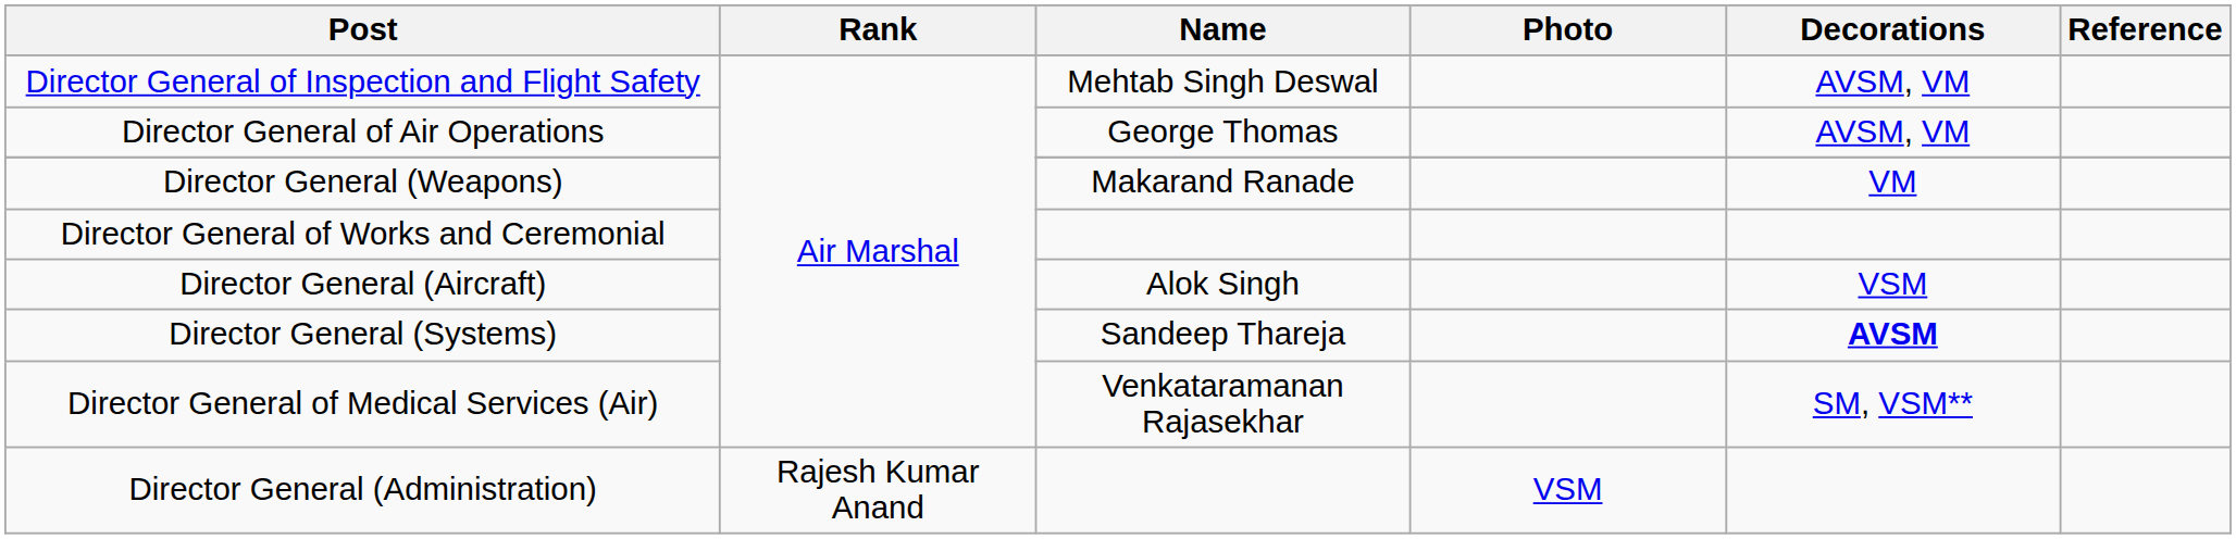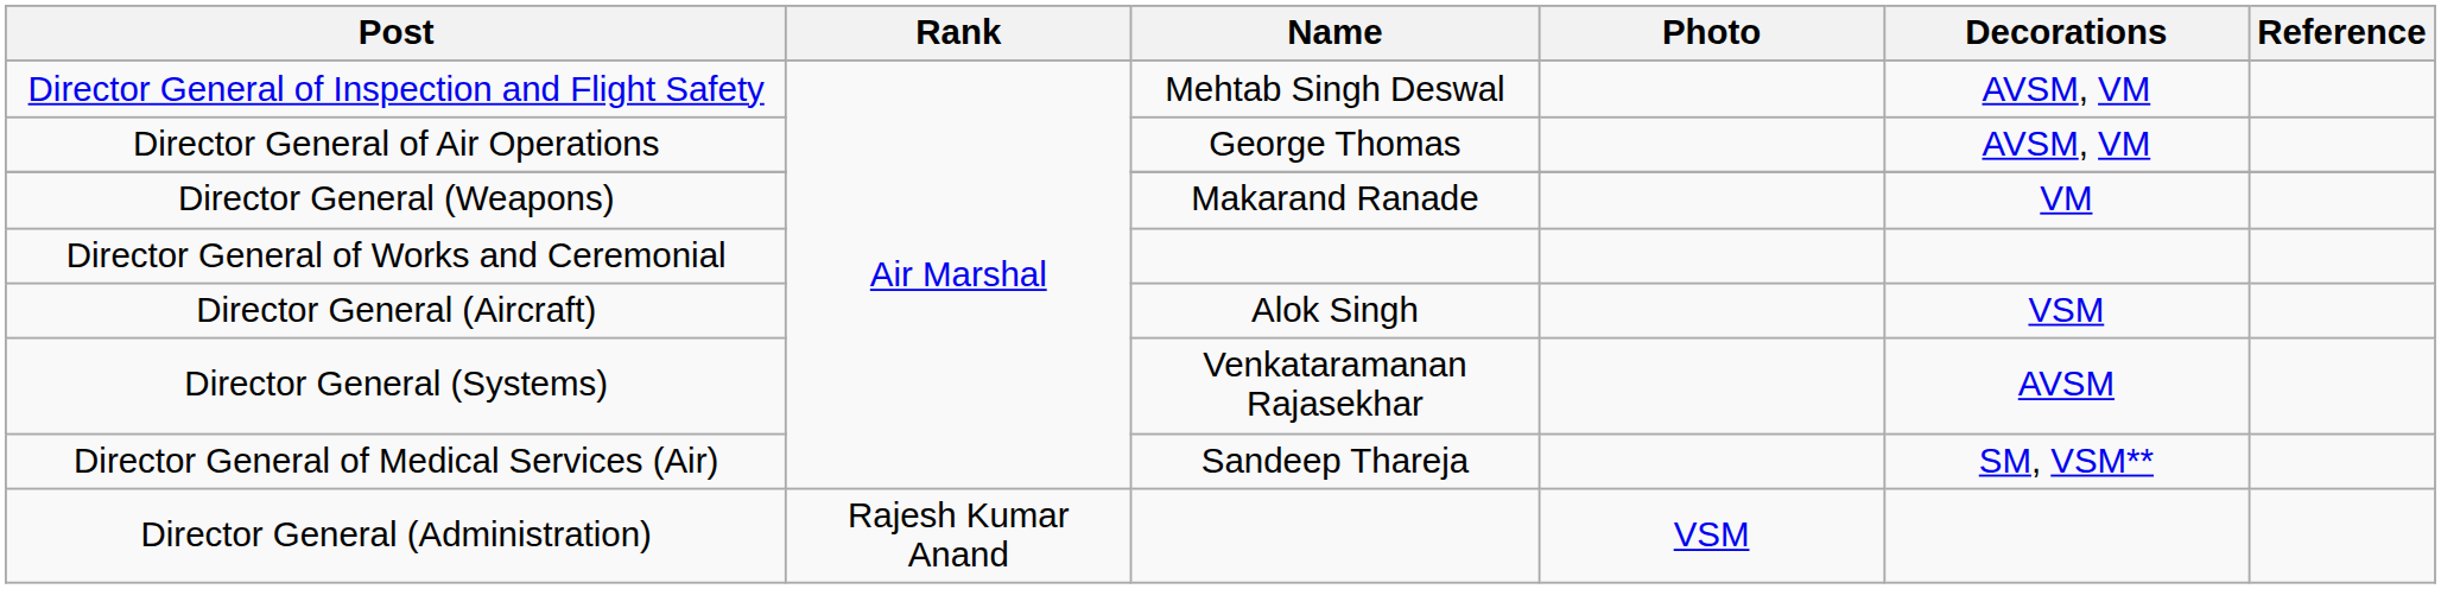 <table class="wikitable" style="text-align:center">
 <tr style="background:#ccc;">
 <th scope="col" style="width: 350px;">Post</th>
 <th scope="col" style="width: 150px;">Rank</th>
 <th scope="col" style="width: 180px;">Name</th>
 <th scope="col" style="width: 150px;">Photo</th>
 <th scope="col" style="width: 160px;">Decorations</th>
 <th scope="col" style="width: 5px;">Reference</th>
 </tr>
 <tr>
 <td><a href='#'>Director General of Inspection and Flight Safety</a></td>
 <td rowspan="8"><a href='#'>Air Marshal</a></td>
 <td>Mehtab Singh Deswal</td>
 <td></td>
 <td><a href='#'>AVSM</a>, <a href='#'>VM</a></td>
 <td></td>
 </tr>
 <tr>
 <td>Director General of Air Operations</td>
 <td>George Thomas</td>
 <td></td>
 <td><a href='#'>AVSM</a>, <a href='#'>VM</a></td>
 <td></td>
 </tr>
 <tr>
 </tr>
 <tr>
 <td>Director General (Weapons)</td>
 <td>Makarand Ranade</td>
 <td></td>
 <td><a href='#'>VM</a></td>
 <td></td>
 </tr>
 <tr>
 <td>Director General of Works and Ceremonial</td>
 <td></td>
 <td></td>
 <td></td>
 <td></td>
 </tr>
 <tr>
 <td>Director General (Aircraft)</td>
 <td>Alok Singh</td>
 <td></td>
 <td><a href='#'>VSM</a></td>
 <td></td>
 </tr>
 <tr>
 <td>Director General (Systems)</td>
-<td>Sandeep Thareja</td>
+<td>Venkataramanan Rajasekhar</td>
 <td></td>
-<td><strong><a href='#'>AVSM</a></strong></td>
+<td><a href='#'>AVSM</a></td>
 <td></td>
 </tr>
 <tr>
 <td>Director General of Medical Services (Air)</td>
-<td>Venkataramanan Rajasekhar</td>
+<td>Sandeep Thareja</td>
 <td></td>
 <td><a href='#'>SM</a>, <a href='#'>VSM**</a></td>
 <td></td>
 </tr>
 <tr>
 <td>Director General (Administration)</td>
 <td>Rajesh Kumar Anand</td>
 <td></td>
 <td><a href='#'>VSM</a></td>
 <td></td>
 </tr>
 </table>
